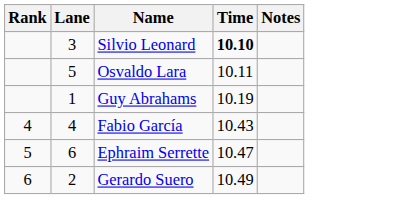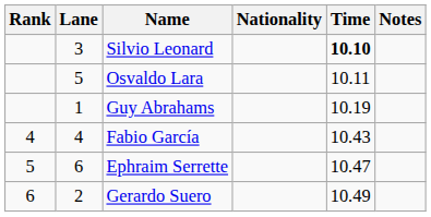 <table class="wikitable sortable" style="text-align:center;font-size:95%">
 <tr>
 <th>Rank</th>
 <th>Lane</th>
 <th>Name</th>
+<th>Nationality</th>
 <th>Time</th>
 <th>Notes</th>
 </tr>
 <tr>
 <td></td>
 <td>3</td>
 <td align=left><a href='#'>Silvio Leonard</a></td>
+<td align=left></td>
 <td><strong>10.10</strong></td>
 <td></td>
 </tr>
 <tr>
 <td></td>
 <td>5</td>
 <td align=left><a href='#'>Osvaldo Lara</a></td>
+<td align=left></td>
 <td>10.11</td>
 <td></td>
 </tr>
 <tr>
 <td></td>
 <td>1</td>
 <td align=left><a href='#'>Guy Abrahams</a></td>
+<td align=left></td>
 <td>10.19</td>
 <td></td>
 </tr>
 <tr>
 <td>4</td>
 <td>4</td>
 <td align=left><a href='#'>Fabio García</a></td>
+<td align=left></td>
 <td>10.43</td>
 <td></td>
 </tr>
 <tr>
 <td>5</td>
 <td>6</td>
 <td align=left><a href='#'>Ephraim Serrette</a></td>
+<td align=left></td>
 <td>10.47</td>
 <td></td>
 </tr>
 <tr>
 <td>6</td>
 <td>2</td>
 <td align=left><a href='#'>Gerardo Suero</a></td>
+<td align=left></td>
 <td>10.49</td>
 <td></td>
 </tr>
 </table>
